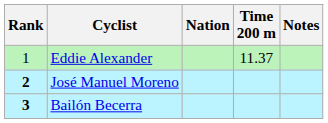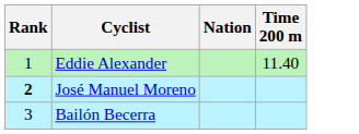 <table class="wikitable sortable" style="text-align:center">
 <tr>
 <th>Rank</th>
 <th>Cyclist</th>
 <th>Nation</th>
 <th>Time<br>200 m</th>
-<th>Notes</th>
 </tr>
 <tr bgcolor=bbf3bb>
 <td>1</td>
 <td align=left><a href='#'>Eddie Alexander</a></td>
 <td align=left></td>
-<td>11.37</td>
-<td></td>
+<td>11.40</td>
 </tr>
 <tr bgcolor=bbf3ff>
 <td><strong>2</strong></td>
 <td align=left><a href='#'>José Manuel Moreno</a></td>
 <td align=left></td>
 <td></td>
-<td></td>
 </tr>
 <tr bgcolor=bbf3ff>
-<td><strong>3</strong></td>
+<td>3</td>
 <td align=left><a href='#'>Bailón Becerra</a></td>
 <td align=left></td>
 <td></td>
-<td></td>
 </tr>
 </table>
